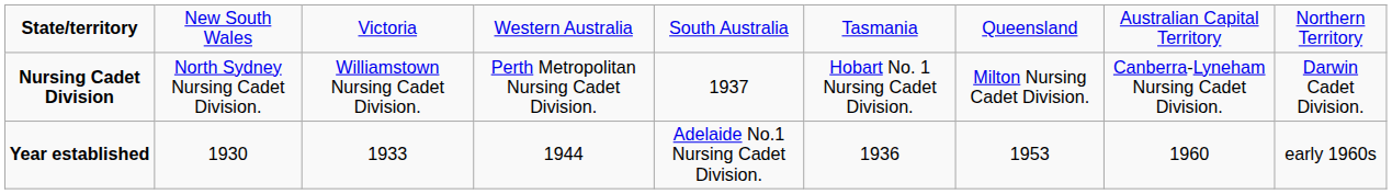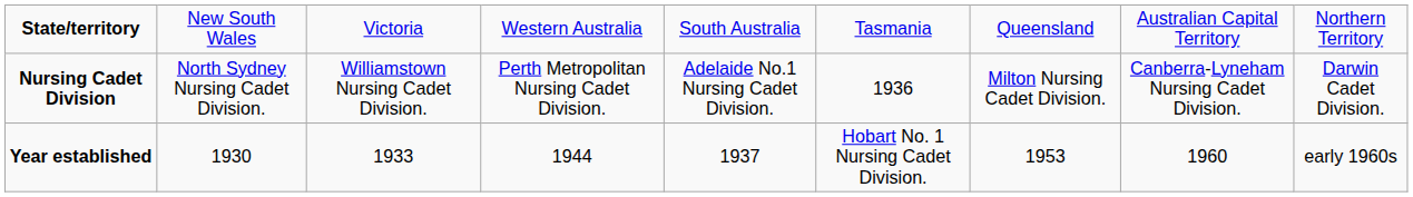 <table class="wikitable" style="text-align:center">
 <tr>
 <td><strong>State/territory</strong></td>
 <td><a href='#'>New South Wales</a></td>
 <td><a href='#'>Victoria</a></td>
 <td><a href='#'>Western Australia</a></td>
 <td><a href='#'>South Australia</a></td>
 <td><a href='#'>Tasmania</a></td>
 <td><a href='#'>Queensland</a></td>
 <td><a href='#'>Australian Capital Territory</a></td>
 <td><a href='#'>Northern Territory</a></td>
 </tr>
 <tr>
 <td><strong>Nursing Cadet Division</strong></td>
 <td><a href='#'>North Sydney</a> Nursing Cadet Division.</td>
 <td><a href='#'>Williamstown</a> Nursing Cadet Division.</td>
 <td><a href='#'>Perth</a> Metropolitan Nursing Cadet Division.</td>
-<td>1937</td>
-<td><a href='#'>Hobart</a> No. 1 Nursing Cadet Division.</td>
+<td><a href='#'>Adelaide</a> No.1 Nursing Cadet Division.</td>
+<td>1936</td>
 <td><a href='#'>Milton</a> Nursing Cadet Division.</td>
 <td><a href='#'>Canberra</a>-<a href='#'>Lyneham</a> Nursing Cadet Division.</td>
 <td><a href='#'>Darwin</a> Cadet Division.</td>
 </tr>
 <tr>
 <td><strong>Year established</strong></td>
 <td>1930</td>
 <td>1933</td>
 <td>1944</td>
-<td><a href='#'>Adelaide</a> No.1 Nursing Cadet Division.</td>
-<td>1936</td>
+<td>1937</td>
+<td><a href='#'>Hobart</a> No. 1 Nursing Cadet Division.</td>
 <td>1953</td>
 <td>1960</td>
 <td>early 1960s</td>
 </tr>
 </table>
